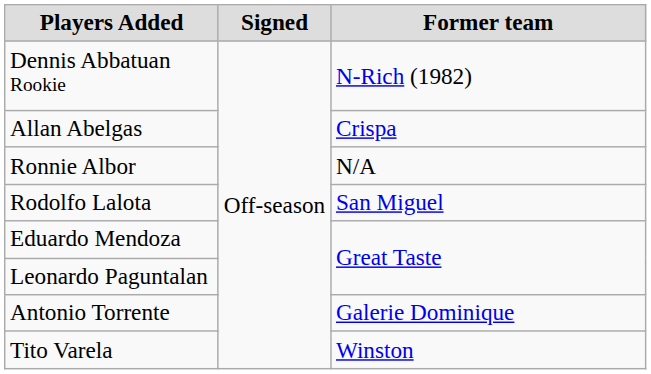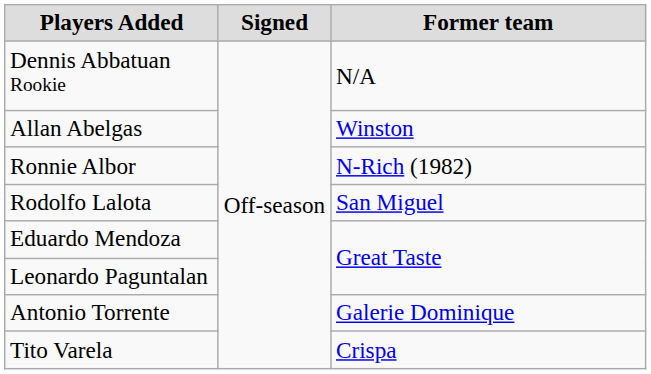 <table class="wikitable sortable sortable">
 <tr align="center" bgcolor="#dddddd">
 <td style="width:140px"><strong>Players Added</strong></td>
 <td style="width:70px"><strong>Signed</strong></td>
 <td style="width:210px"><strong>Former team</strong></td>
 </tr>
 <tr>
 <td>Dennis Abbatuan <sup>Rookie</sup></td>
 <td rowspan="8">Off-season</td>
-<td><a href='#'>N-Rich</a> (1982)</td>
+<td>N/A</td>
 </tr>
 <tr>
 <td>Allan Abelgas</td>
-<td><a href='#'>Crispa</a></td>
+<td><a href='#'>Winston</a></td>
 </tr>
 <tr>
 <td>Ronnie Albor</td>
-<td>N/A</td>
+<td><a href='#'>N-Rich</a> (1982)</td>
 </tr>
 <tr>
 <td>Rodolfo Lalota</td>
 <td><a href='#'>San Miguel</a></td>
 </tr>
 <tr>
 <td>Eduardo Mendoza</td>
 <td rowspan="2"><a href='#'>Great Taste</a></td>
 </tr>
 <tr>
 <td>Leonardo Paguntalan</td>
 </tr>
 <tr>
 <td>Antonio Torrente</td>
 <td><a href='#'>Galerie Dominique</a></td>
 </tr>
 <tr>
 <td>Tito Varela</td>
-<td><a href='#'>Winston</a></td>
+<td><a href='#'>Crispa</a></td>
 </tr>
 </table>
